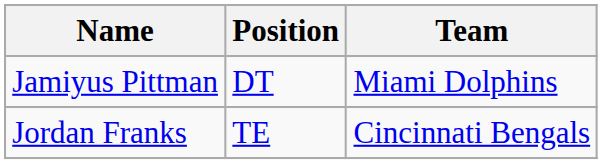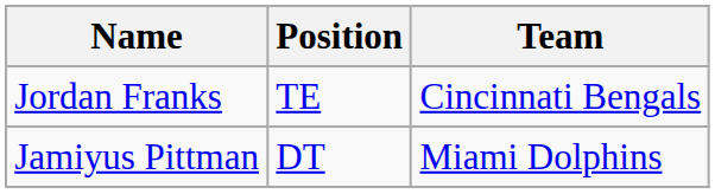 <table class="wikitable" style="font-size: 95%;">
 <tr>
 <th>Name</th>
 <th>Position</th>
 <th>Team</th>
 </tr>
 <tr>
+<td><a href='#'>Jordan Franks</a></td>
+<td><a href='#'>TE</a></td>
+<td><a href='#'>Cincinnati Bengals</a></td>
+</tr>
+<tr>
 <td><a href='#'>Jamiyus Pittman</a></td>
 <td><a href='#'>DT</a></td>
 <td><a href='#'>Miami Dolphins</a></td>
 </tr>
 <tr>
-<td><a href='#'>Jordan Franks</a></td>
-<td><a href='#'>TE</a></td>
-<td><a href='#'>Cincinnati Bengals</a></td>
-</tr>
-<tr>
 </tr>
 </table>
